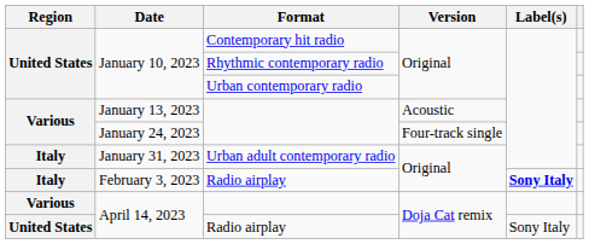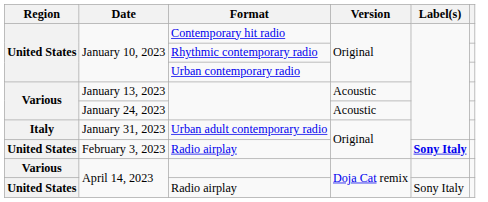 <table class="wikitable plainrowheaders">
 <tr>
 <th scope="col">Region</th>
 <th scope="col">Date</th>
 <th scope="col">Format</th>
 <th scope="col">Version</th>
 <th scope="col">Label(s)</th>
 <th scope="col"></th>
 </tr>
 <tr>
 <th scope="row" rowspan="3">United States</th>
 <td rowspan="3">January 10, 2023</td>
 <td><a href='#'>Contemporary hit radio</a></td>
 <td rowspan="3">Original</td>
 <td rowspan="6"></td>
 <td style="text-align:center;"></td>
 </tr>
 <tr>
 <td><a href='#'>Rhythmic contemporary radio</a></td>
 <td style="text-align:center;"></td>
 </tr>
 <tr>
 <td><a href='#'>Urban contemporary radio</a></td>
 <td style="text-align:center;"></td>
 </tr>
 <tr>
 <th rowspan="2" scope="row">Various</th>
 <td>January 13, 2023</td>
 <td rowspan="2"></td>
 <td>Acoustic</td>
 <td style="text-align:center;"></td>
 </tr>
 <tr>
 <td>January 24, 2023</td>
-<td>Four-track single</td>
+<td>Acoustic</td>
 <td style="text-align:center;"></td>
 </tr>
 <tr>
 <th scope="row">Italy</th>
 <td>January 31, 2023</td>
 <td><a href='#'>Urban adult contemporary radio</a></td>
 <td rowspan="2">Original</td>
 <td style="text-align:center;"></td>
 </tr>
 <tr>
-<th scope="row">Italy</th>
+<th scope="row">United States</th>
 <td>February 3, 2023</td>
 <td><a href='#'>Radio airplay</a></td>
 <td><strong><a href='#'>Sony Italy</a></strong></td>
 <td style="text-align:center;"></td>
 </tr>
 <tr>
 <th scope="row">Various</th>
 <td rowspan="2">April 14, 2023</td>
 <td></td>
 <td rowspan="2"><a href='#'>Doja Cat</a> remix</td>
 <td></td>
 <td style="text-align:center;"></td>
 </tr>
 <tr>
 <th scope="row">United States</th>
 <td>Radio airplay</td>
 <td>Sony Italy</td>
 <td style="text-align:center;"></td>
 </tr>
 </table>
